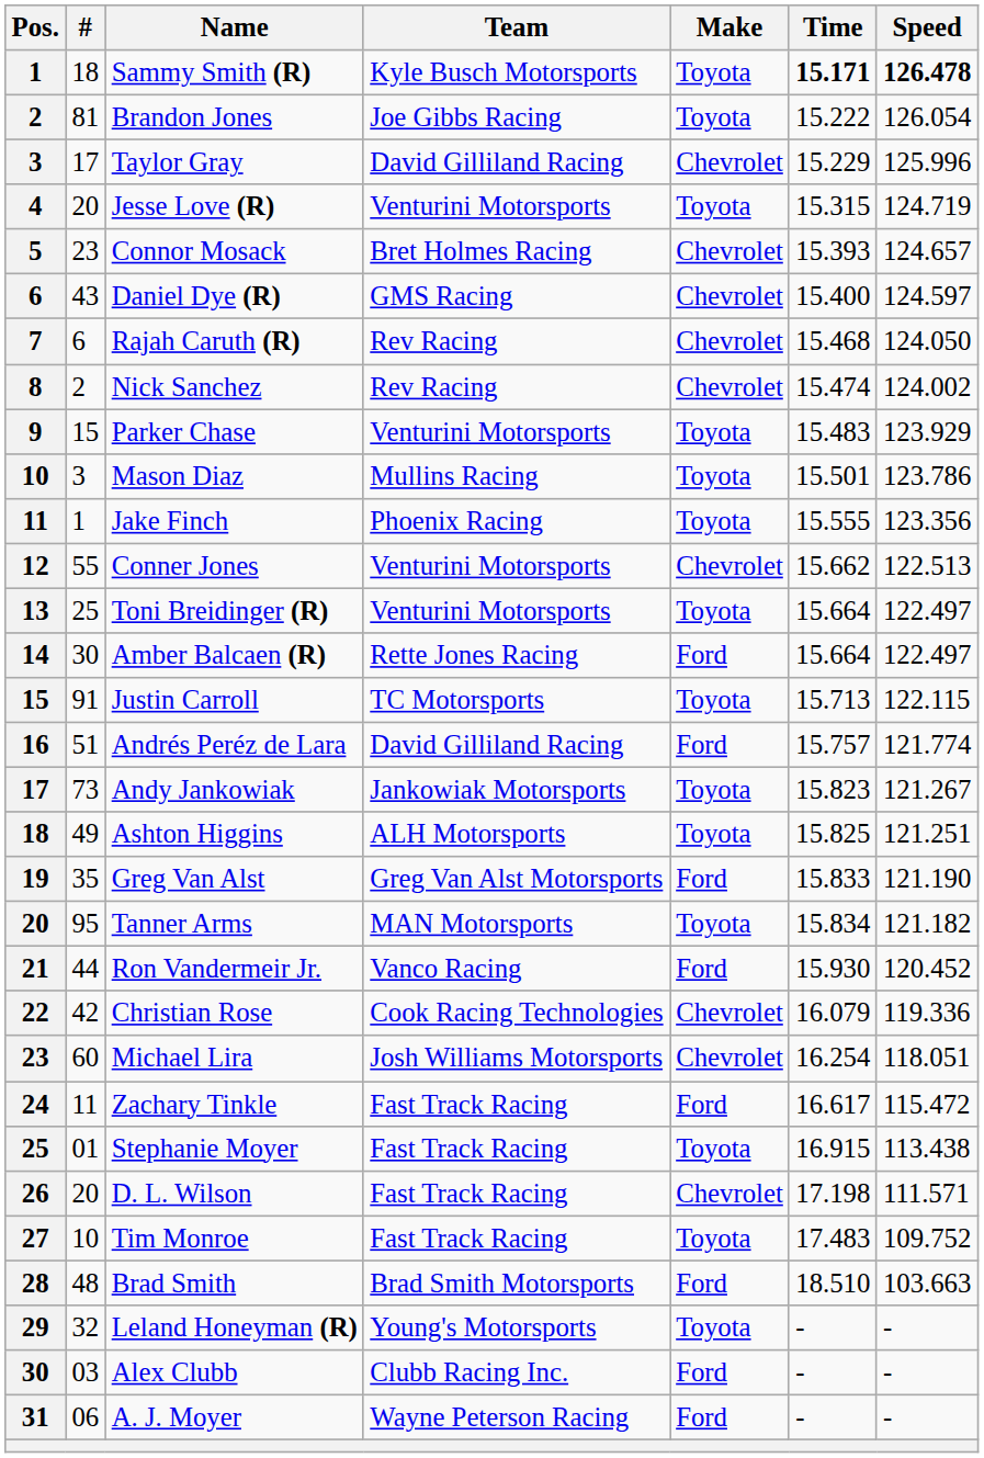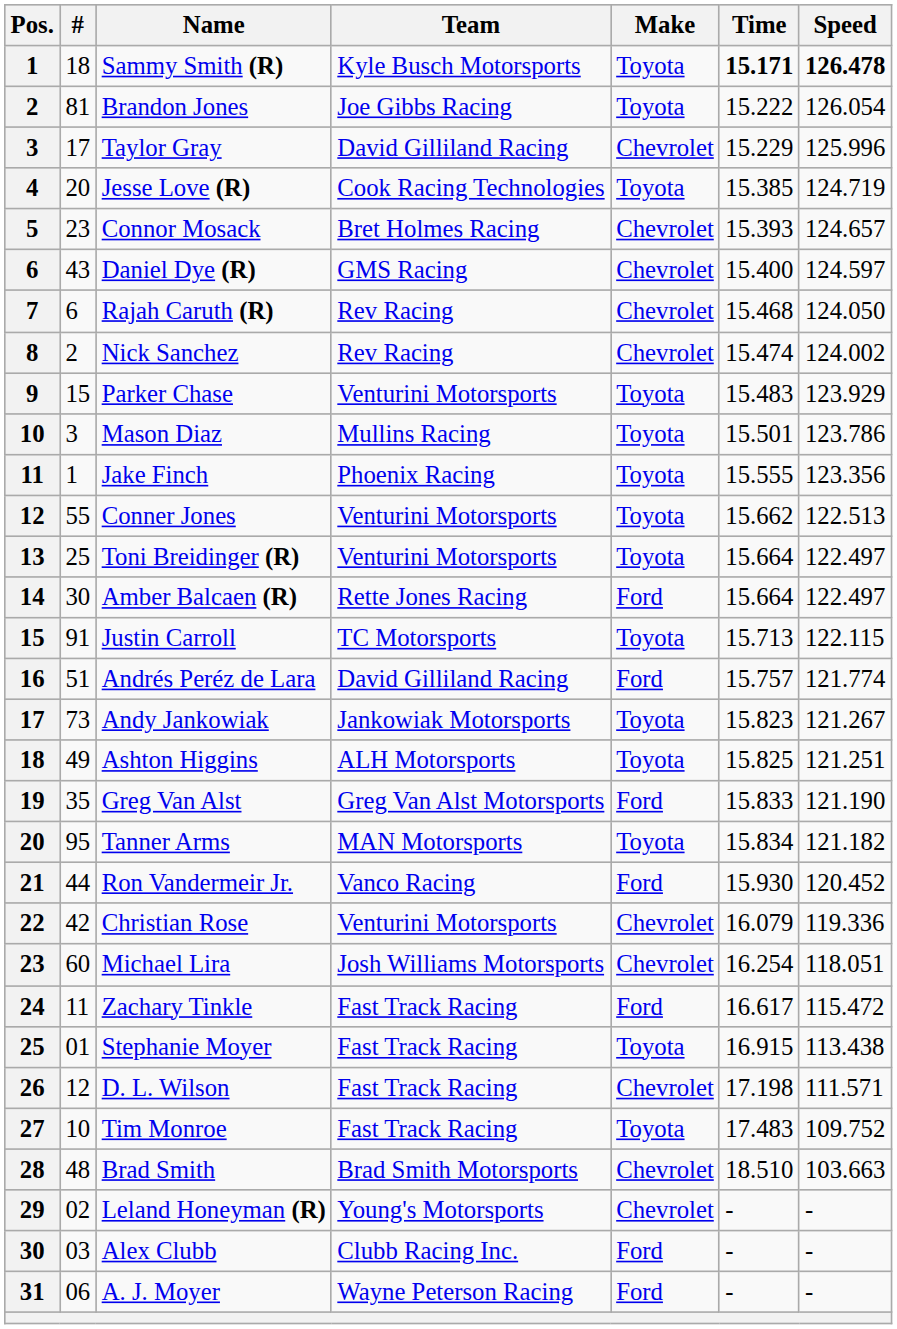 <table class="wikitable" style="font-size:95%">
 <tr>
 <th>Pos.</th>
 <th>#</th>
 <th>Name</th>
 <th>Team</th>
 <th>Make</th>
 <th>Time</th>
 <th>Speed</th>
 </tr>
 <tr>
 <th>1</th>
 <td>18</td>
 <td><a href='#'>Sammy Smith</a> <strong>(R)</strong></td>
 <td><a href='#'>Kyle Busch Motorsports</a></td>
 <td><a href='#'>Toyota</a></td>
 <td><strong>15.171</strong></td>
 <td><strong>126.478</strong></td>
 </tr>
 <tr>
 <th>2</th>
 <td>81</td>
 <td><a href='#'>Brandon Jones</a></td>
 <td><a href='#'>Joe Gibbs Racing</a></td>
 <td><a href='#'>Toyota</a></td>
 <td>15.222</td>
 <td>126.054</td>
 </tr>
 <tr>
 <th>3</th>
 <td>17</td>
 <td><a href='#'>Taylor Gray</a></td>
 <td><a href='#'>David Gilliland Racing</a></td>
 <td><a href='#'>Chevrolet</a></td>
 <td>15.229</td>
 <td>125.996</td>
 </tr>
 <tr>
 <th>4</th>
 <td>20</td>
 <td><a href='#'>Jesse Love</a> <strong>(R)</strong></td>
-<td><a href='#'>Venturini Motorsports</a></td>
+<td><a href='#'>Cook Racing Technologies</a></td>
 <td><a href='#'>Toyota</a></td>
-<td>15.315</td>
+<td>15.385</td>
 <td>124.719</td>
 </tr>
 <tr>
 <th>5</th>
 <td>23</td>
 <td><a href='#'>Connor Mosack</a></td>
 <td><a href='#'>Bret Holmes Racing</a></td>
 <td><a href='#'>Chevrolet</a></td>
 <td>15.393</td>
 <td>124.657</td>
 </tr>
 <tr>
 <th>6</th>
 <td>43</td>
 <td><a href='#'>Daniel Dye</a> <strong>(R)</strong></td>
 <td><a href='#'>GMS Racing</a></td>
 <td><a href='#'>Chevrolet</a></td>
 <td>15.400</td>
 <td>124.597</td>
 </tr>
 <tr>
 <th>7</th>
 <td>6</td>
 <td><a href='#'>Rajah Caruth</a> <strong>(R)</strong></td>
 <td><a href='#'>Rev Racing</a></td>
 <td><a href='#'>Chevrolet</a></td>
 <td>15.468</td>
 <td>124.050</td>
 </tr>
 <tr>
 <th>8</th>
 <td>2</td>
 <td><a href='#'>Nick Sanchez</a></td>
 <td><a href='#'>Rev Racing</a></td>
 <td><a href='#'>Chevrolet</a></td>
 <td>15.474</td>
 <td>124.002</td>
 </tr>
 <tr>
 <th>9</th>
 <td>15</td>
 <td><a href='#'>Parker Chase</a></td>
 <td><a href='#'>Venturini Motorsports</a></td>
 <td><a href='#'>Toyota</a></td>
 <td>15.483</td>
 <td>123.929</td>
 </tr>
 <tr>
 <th>10</th>
 <td>3</td>
 <td><a href='#'>Mason Diaz</a></td>
 <td><a href='#'>Mullins Racing</a></td>
 <td><a href='#'>Toyota</a></td>
 <td>15.501</td>
 <td>123.786</td>
 </tr>
 <tr>
 <th>11</th>
 <td>1</td>
 <td><a href='#'>Jake Finch</a></td>
 <td><a href='#'>Phoenix Racing</a></td>
 <td><a href='#'>Toyota</a></td>
 <td>15.555</td>
 <td>123.356</td>
 </tr>
 <tr>
 <th>12</th>
 <td>55</td>
 <td><a href='#'>Conner Jones</a></td>
 <td><a href='#'>Venturini Motorsports</a></td>
-<td><a href='#'>Chevrolet</a></td>
+<td><a href='#'>Toyota</a></td>
 <td>15.662</td>
 <td>122.513</td>
 </tr>
 <tr>
 <th>13</th>
 <td>25</td>
 <td><a href='#'>Toni Breidinger</a> <strong>(R)</strong></td>
 <td><a href='#'>Venturini Motorsports</a></td>
 <td><a href='#'>Toyota</a></td>
 <td>15.664</td>
 <td>122.497</td>
 </tr>
 <tr>
 <th>14</th>
 <td>30</td>
 <td><a href='#'>Amber Balcaen</a> <strong>(R)</strong></td>
 <td><a href='#'>Rette Jones Racing</a></td>
 <td><a href='#'>Ford</a></td>
 <td>15.664</td>
 <td>122.497</td>
 </tr>
 <tr>
 <th>15</th>
 <td>91</td>
 <td><a href='#'>Justin Carroll</a></td>
 <td><a href='#'>TC Motorsports</a></td>
 <td><a href='#'>Toyota</a></td>
 <td>15.713</td>
 <td>122.115</td>
 </tr>
 <tr>
 <th>16</th>
 <td>51</td>
 <td><a href='#'>Andrés Peréz de Lara</a></td>
 <td><a href='#'>David Gilliland Racing</a></td>
 <td><a href='#'>Ford</a></td>
 <td>15.757</td>
 <td>121.774</td>
 </tr>
 <tr>
 <th>17</th>
 <td>73</td>
 <td><a href='#'>Andy Jankowiak</a></td>
 <td><a href='#'>Jankowiak Motorsports</a></td>
 <td><a href='#'>Toyota</a></td>
 <td>15.823</td>
 <td>121.267</td>
 </tr>
 <tr>
 <th>18</th>
 <td>49</td>
 <td><a href='#'>Ashton Higgins</a></td>
 <td><a href='#'>ALH Motorsports</a></td>
 <td><a href='#'>Toyota</a></td>
 <td>15.825</td>
 <td>121.251</td>
 </tr>
 <tr>
 <th>19</th>
 <td>35</td>
 <td><a href='#'>Greg Van Alst</a></td>
 <td><a href='#'>Greg Van Alst Motorsports</a></td>
 <td><a href='#'>Ford</a></td>
 <td>15.833</td>
 <td>121.190</td>
 </tr>
 <tr>
 <th>20</th>
 <td>95</td>
 <td><a href='#'>Tanner Arms</a></td>
 <td><a href='#'>MAN Motorsports</a></td>
 <td><a href='#'>Toyota</a></td>
 <td>15.834</td>
 <td>121.182</td>
 </tr>
 <tr>
 <th>21</th>
 <td>44</td>
 <td><a href='#'>Ron Vandermeir Jr.</a></td>
 <td><a href='#'>Vanco Racing</a></td>
 <td><a href='#'>Ford</a></td>
 <td>15.930</td>
 <td>120.452</td>
 </tr>
 <tr>
 <th>22</th>
 <td>42</td>
 <td><a href='#'>Christian Rose</a></td>
-<td><a href='#'>Cook Racing Technologies</a></td>
+<td><a href='#'>Venturini Motorsports</a></td>
 <td><a href='#'>Chevrolet</a></td>
 <td>16.079</td>
 <td>119.336</td>
 </tr>
 <tr>
 <th>23</th>
 <td>60</td>
 <td><a href='#'>Michael Lira</a></td>
 <td><a href='#'>Josh Williams Motorsports</a></td>
 <td><a href='#'>Chevrolet</a></td>
 <td>16.254</td>
 <td>118.051</td>
 </tr>
 <tr>
 <th>24</th>
 <td>11</td>
 <td><a href='#'>Zachary Tinkle</a></td>
 <td><a href='#'>Fast Track Racing</a></td>
 <td><a href='#'>Ford</a></td>
 <td>16.617</td>
 <td>115.472</td>
 </tr>
 <tr>
 <th>25</th>
 <td>01</td>
 <td><a href='#'>Stephanie Moyer</a></td>
 <td><a href='#'>Fast Track Racing</a></td>
 <td><a href='#'>Toyota</a></td>
 <td>16.915</td>
 <td>113.438</td>
 </tr>
 <tr>
 <th>26</th>
-<td>20</td>
+<td>12</td>
 <td><a href='#'>D. L. Wilson</a></td>
 <td><a href='#'>Fast Track Racing</a></td>
 <td><a href='#'>Chevrolet</a></td>
 <td>17.198</td>
 <td>111.571</td>
 </tr>
 <tr>
 <th>27</th>
 <td>10</td>
 <td><a href='#'>Tim Monroe</a></td>
 <td><a href='#'>Fast Track Racing</a></td>
 <td><a href='#'>Toyota</a></td>
 <td>17.483</td>
 <td>109.752</td>
 </tr>
 <tr>
 <th>28</th>
 <td>48</td>
 <td><a href='#'>Brad Smith</a></td>
 <td><a href='#'>Brad Smith Motorsports</a></td>
-<td><a href='#'>Ford</a></td>
+<td><a href='#'>Chevrolet</a></td>
 <td>18.510</td>
 <td>103.663</td>
 </tr>
 <tr>
 <th>29</th>
-<td>32</td>
+<td>02</td>
 <td><a href='#'>Leland Honeyman</a> <strong>(R)</strong></td>
 <td><a href='#'>Young's Motorsports</a></td>
-<td><a href='#'>Toyota</a></td>
+<td><a href='#'>Chevrolet</a></td>
 <td>-</td>
 <td>-</td>
 </tr>
 <tr>
 <th>30</th>
 <td>03</td>
 <td><a href='#'>Alex Clubb</a></td>
 <td><a href='#'>Clubb Racing Inc.</a></td>
 <td><a href='#'>Ford</a></td>
 <td>-</td>
 <td>-</td>
 </tr>
 <tr>
 <th>31</th>
 <td>06</td>
 <td><a href='#'>A. J. Moyer</a></td>
 <td><a href='#'>Wayne Peterson Racing</a></td>
 <td><a href='#'>Ford</a></td>
 <td>-</td>
 <td>-</td>
 </tr>
 <tr>
 <th colspan="7"></th>
 </tr>
 </table>
